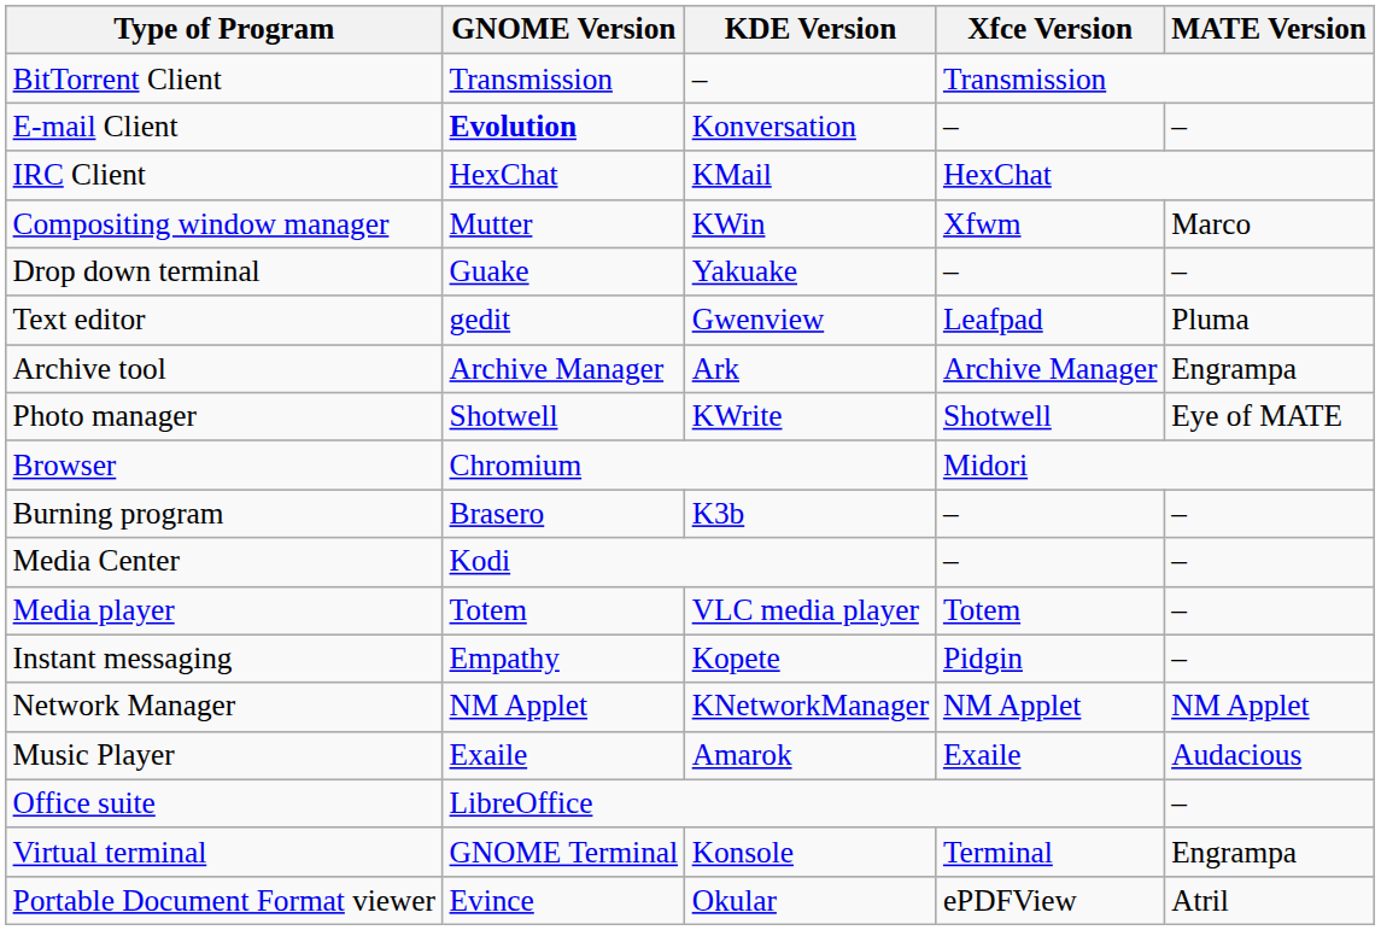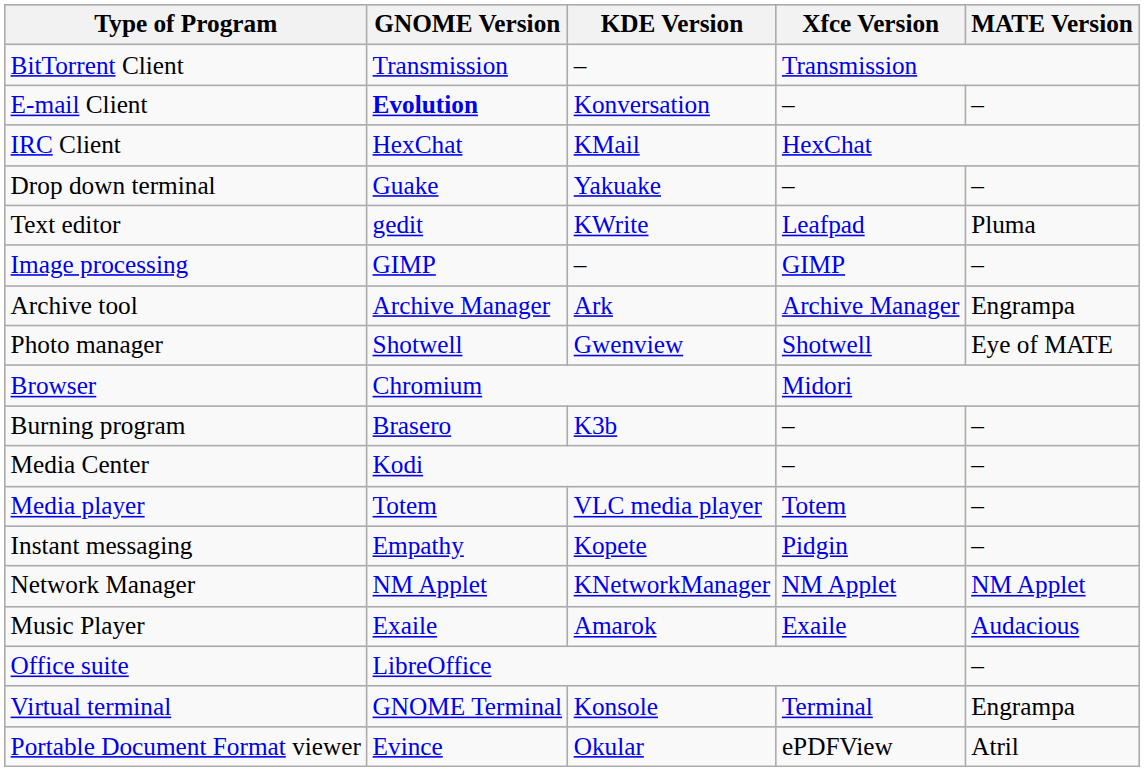 <table class="wikitable">
 <tr>
 <th>Type of Program</th>
 <th>GNOME Version</th>
 <th>KDE Version</th>
 <th>Xfce Version</th>
 <th>MATE Version</th>
 </tr>
 <tr>
 <td><a href='#'>BitTorrent</a> Client</td>
 <td><a href='#'>Transmission</a></td>
 <td>–</td>
 <td colspan="2"><a href='#'>Transmission</a></td>
 </tr>
 <tr>
 <td><a href='#'>E-mail</a> Client</td>
 <td><strong><a href='#'>Evolution</a></strong></td>
 <td><a href='#'>Konversation</a></td>
 <td>–</td>
 <td>–</td>
 </tr>
 <tr>
 <td><a href='#'>IRC</a> Client</td>
 <td><a href='#'>HexChat</a></td>
 <td><a href='#'>KMail</a></td>
 <td colspan="2"><a href='#'>HexChat</a></td>
 </tr>
 <tr>
-<td><a href='#'>Compositing window manager</a></td>
-<td><a href='#'>Mutter</a></td>
-<td><a href='#'>KWin</a></td>
-<td><a href='#'>Xfwm</a></td>
-<td>Marco</td>
-</tr>
-<tr>
 <td>Drop down terminal</td>
 <td><a href='#'>Guake</a></td>
 <td><a href='#'>Yakuake</a></td>
 <td>–</td>
 <td>–</td>
 </tr>
 <tr>
 <td>Text editor</td>
 <td><a href='#'>gedit</a></td>
-<td><a href='#'>Gwenview</a></td>
+<td><a href='#'>KWrite</a></td>
 <td><a href='#'>Leafpad</a></td>
 <td>Pluma</td>
+</tr>
+<tr>
+<td><a href='#'>Image processing</a></td>
+<td><a href='#'>GIMP</a></td>
+<td>–</td>
+<td><a href='#'>GIMP</a></td>
+<td>–</td>
 </tr>
 <tr>
 <td>Archive tool</td>
 <td><a href='#'>Archive Manager</a></td>
 <td><a href='#'>Ark</a></td>
 <td><a href='#'>Archive Manager</a></td>
 <td>Engrampa</td>
 </tr>
 <tr>
 <td>Photo manager</td>
 <td><a href='#'>Shotwell</a></td>
-<td><a href='#'>KWrite</a></td>
+<td><a href='#'>Gwenview</a></td>
 <td><a href='#'>Shotwell</a></td>
 <td>Eye of MATE</td>
 </tr>
 <tr>
 <td><a href='#'>Browser</a></td>
 <td colspan="2"><a href='#'>Chromium</a></td>
 <td colspan="2"><a href='#'>Midori</a></td>
 </tr>
 <tr>
 <td>Burning program</td>
 <td><a href='#'>Brasero</a></td>
 <td><a href='#'>K3b</a></td>
 <td>–</td>
 <td>–</td>
 </tr>
 <tr>
 <td>Media Center</td>
 <td colspan="2"><a href='#'>Kodi</a></td>
 <td>–</td>
 <td>–</td>
 </tr>
 <tr>
 <td><a href='#'>Media player</a></td>
 <td><a href='#'>Totem</a></td>
 <td><a href='#'>VLC media player</a></td>
 <td><a href='#'>Totem</a></td>
 <td>–</td>
 </tr>
 <tr>
 <td>Instant messaging</td>
 <td><a href='#'>Empathy</a></td>
 <td><a href='#'>Kopete</a></td>
 <td><a href='#'>Pidgin</a></td>
 <td>–</td>
 </tr>
 <tr>
 <td>Network Manager</td>
 <td><a href='#'>NM Applet</a></td>
 <td><a href='#'>KNetworkManager</a></td>
 <td><a href='#'>NM Applet</a></td>
 <td><a href='#'>NM Applet</a></td>
 </tr>
 <tr>
 <td>Music Player</td>
 <td><a href='#'>Exaile</a></td>
 <td><a href='#'>Amarok</a></td>
 <td><a href='#'>Exaile</a></td>
 <td><a href='#'>Audacious</a></td>
 </tr>
 <tr>
 <td><a href='#'>Office suite</a></td>
 <td colspan="3"><a href='#'>LibreOffice</a></td>
 <td>–</td>
 </tr>
 <tr>
 <td><a href='#'>Virtual terminal</a></td>
 <td><a href='#'>GNOME Terminal</a></td>
 <td><a href='#'>Konsole</a></td>
 <td><a href='#'>Terminal</a></td>
 <td>Engrampa</td>
 </tr>
 <tr>
 <td><a href='#'>Portable Document Format</a> viewer</td>
 <td><a href='#'>Evince</a></td>
 <td><a href='#'>Okular</a></td>
 <td>ePDFView</td>
 <td>Atril</td>
 </tr>
 </table>
